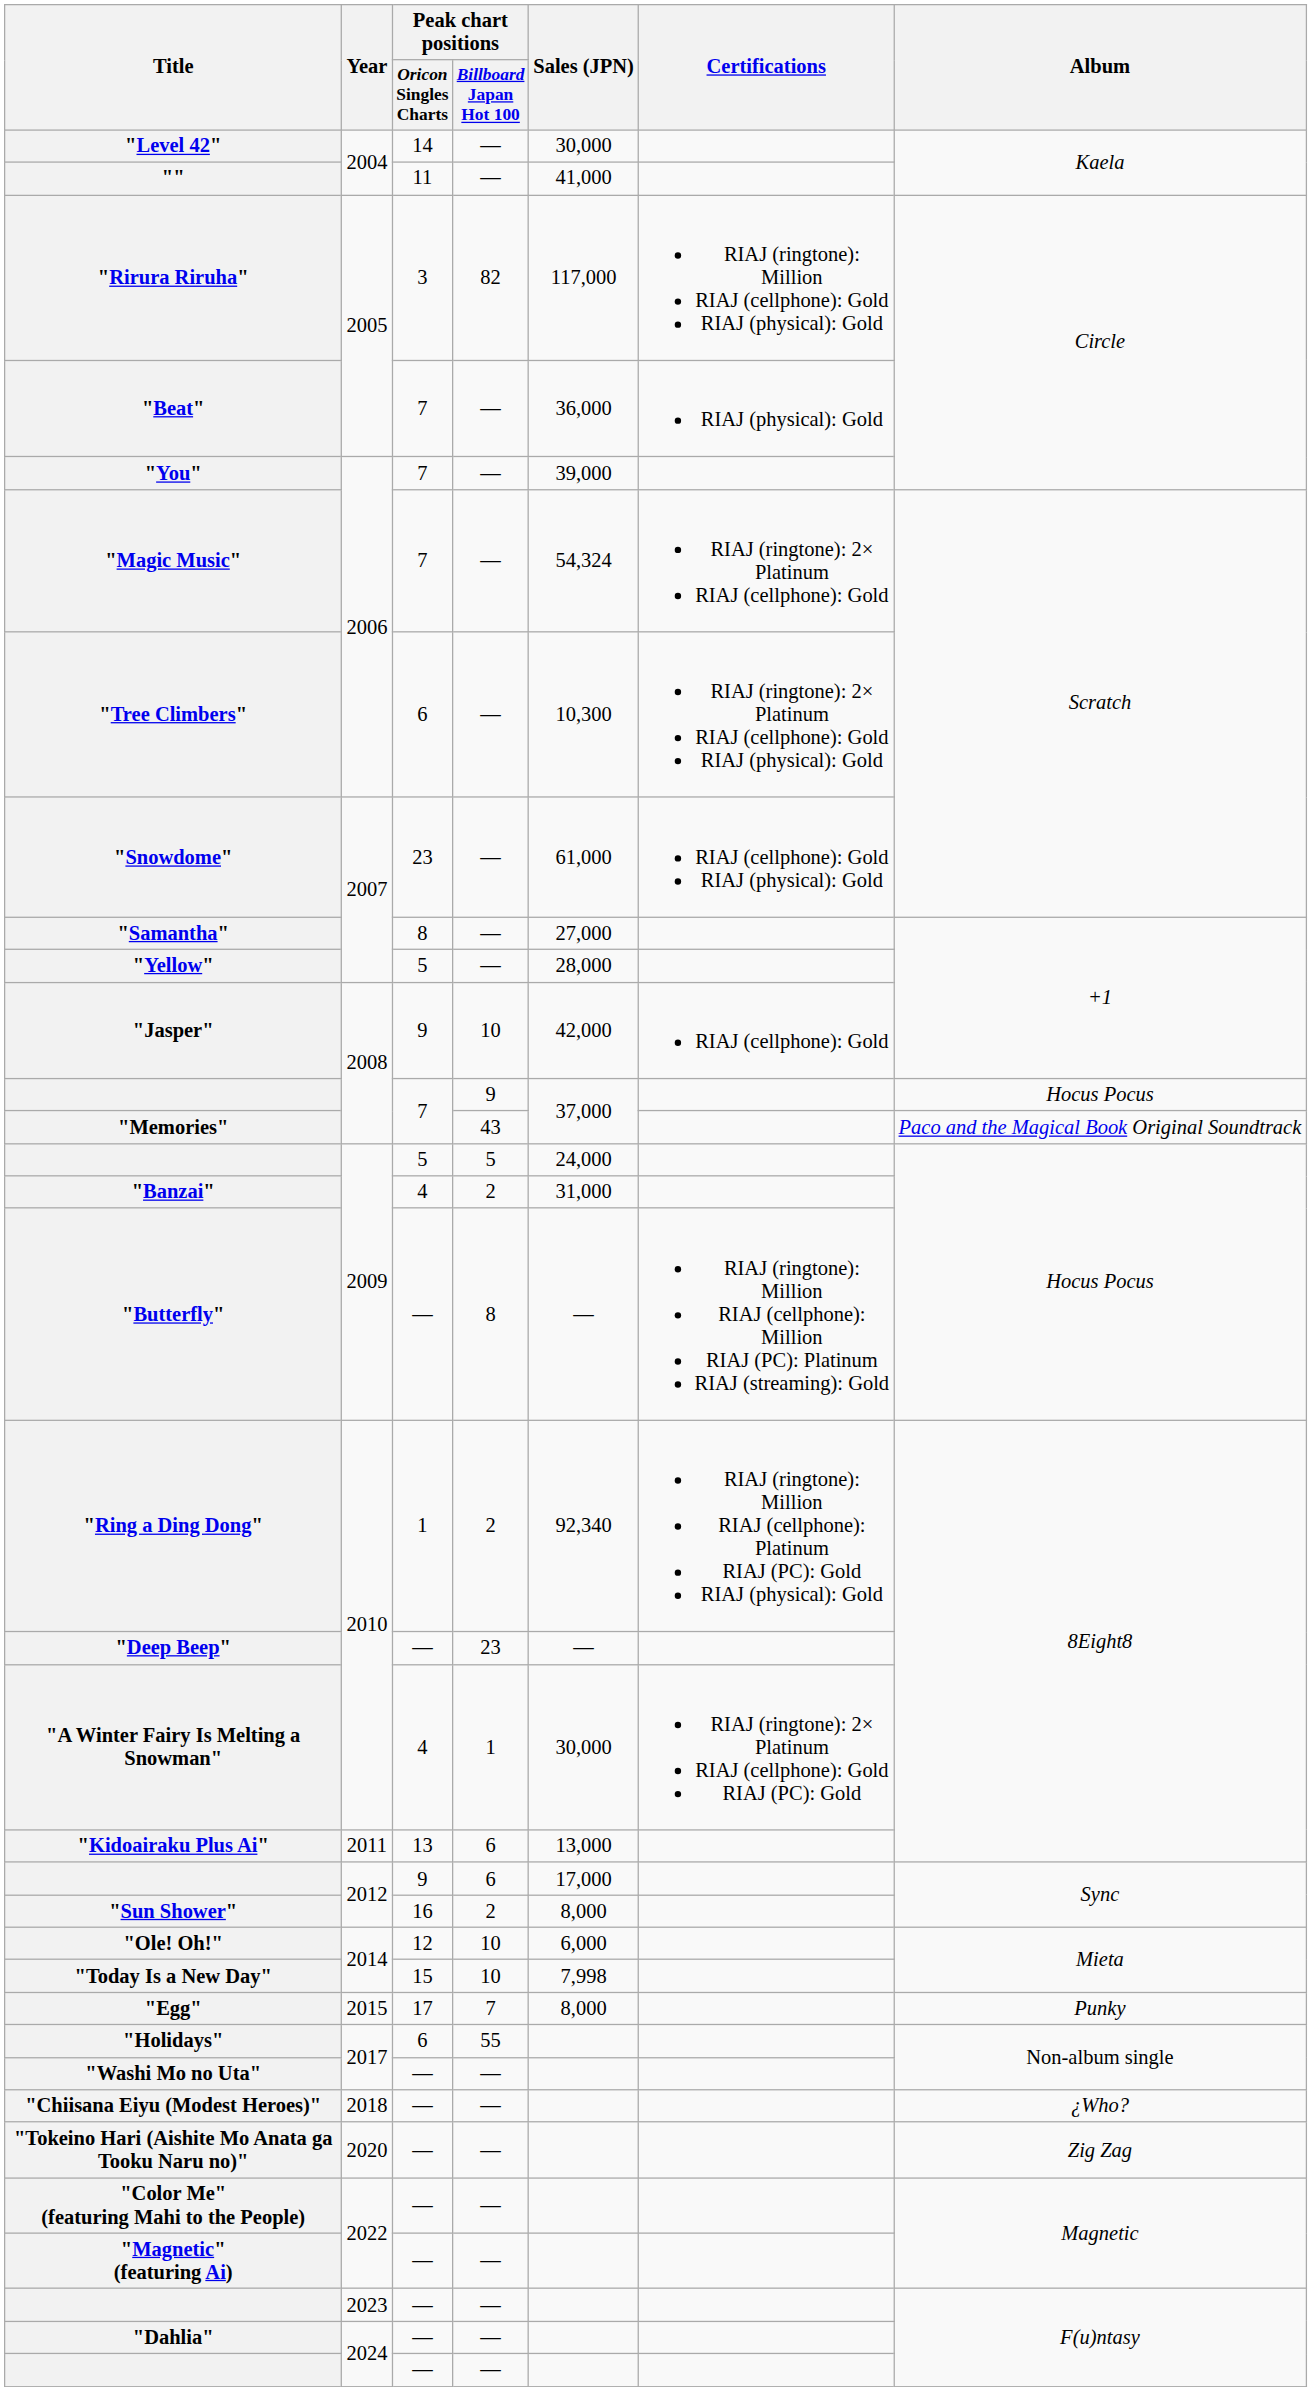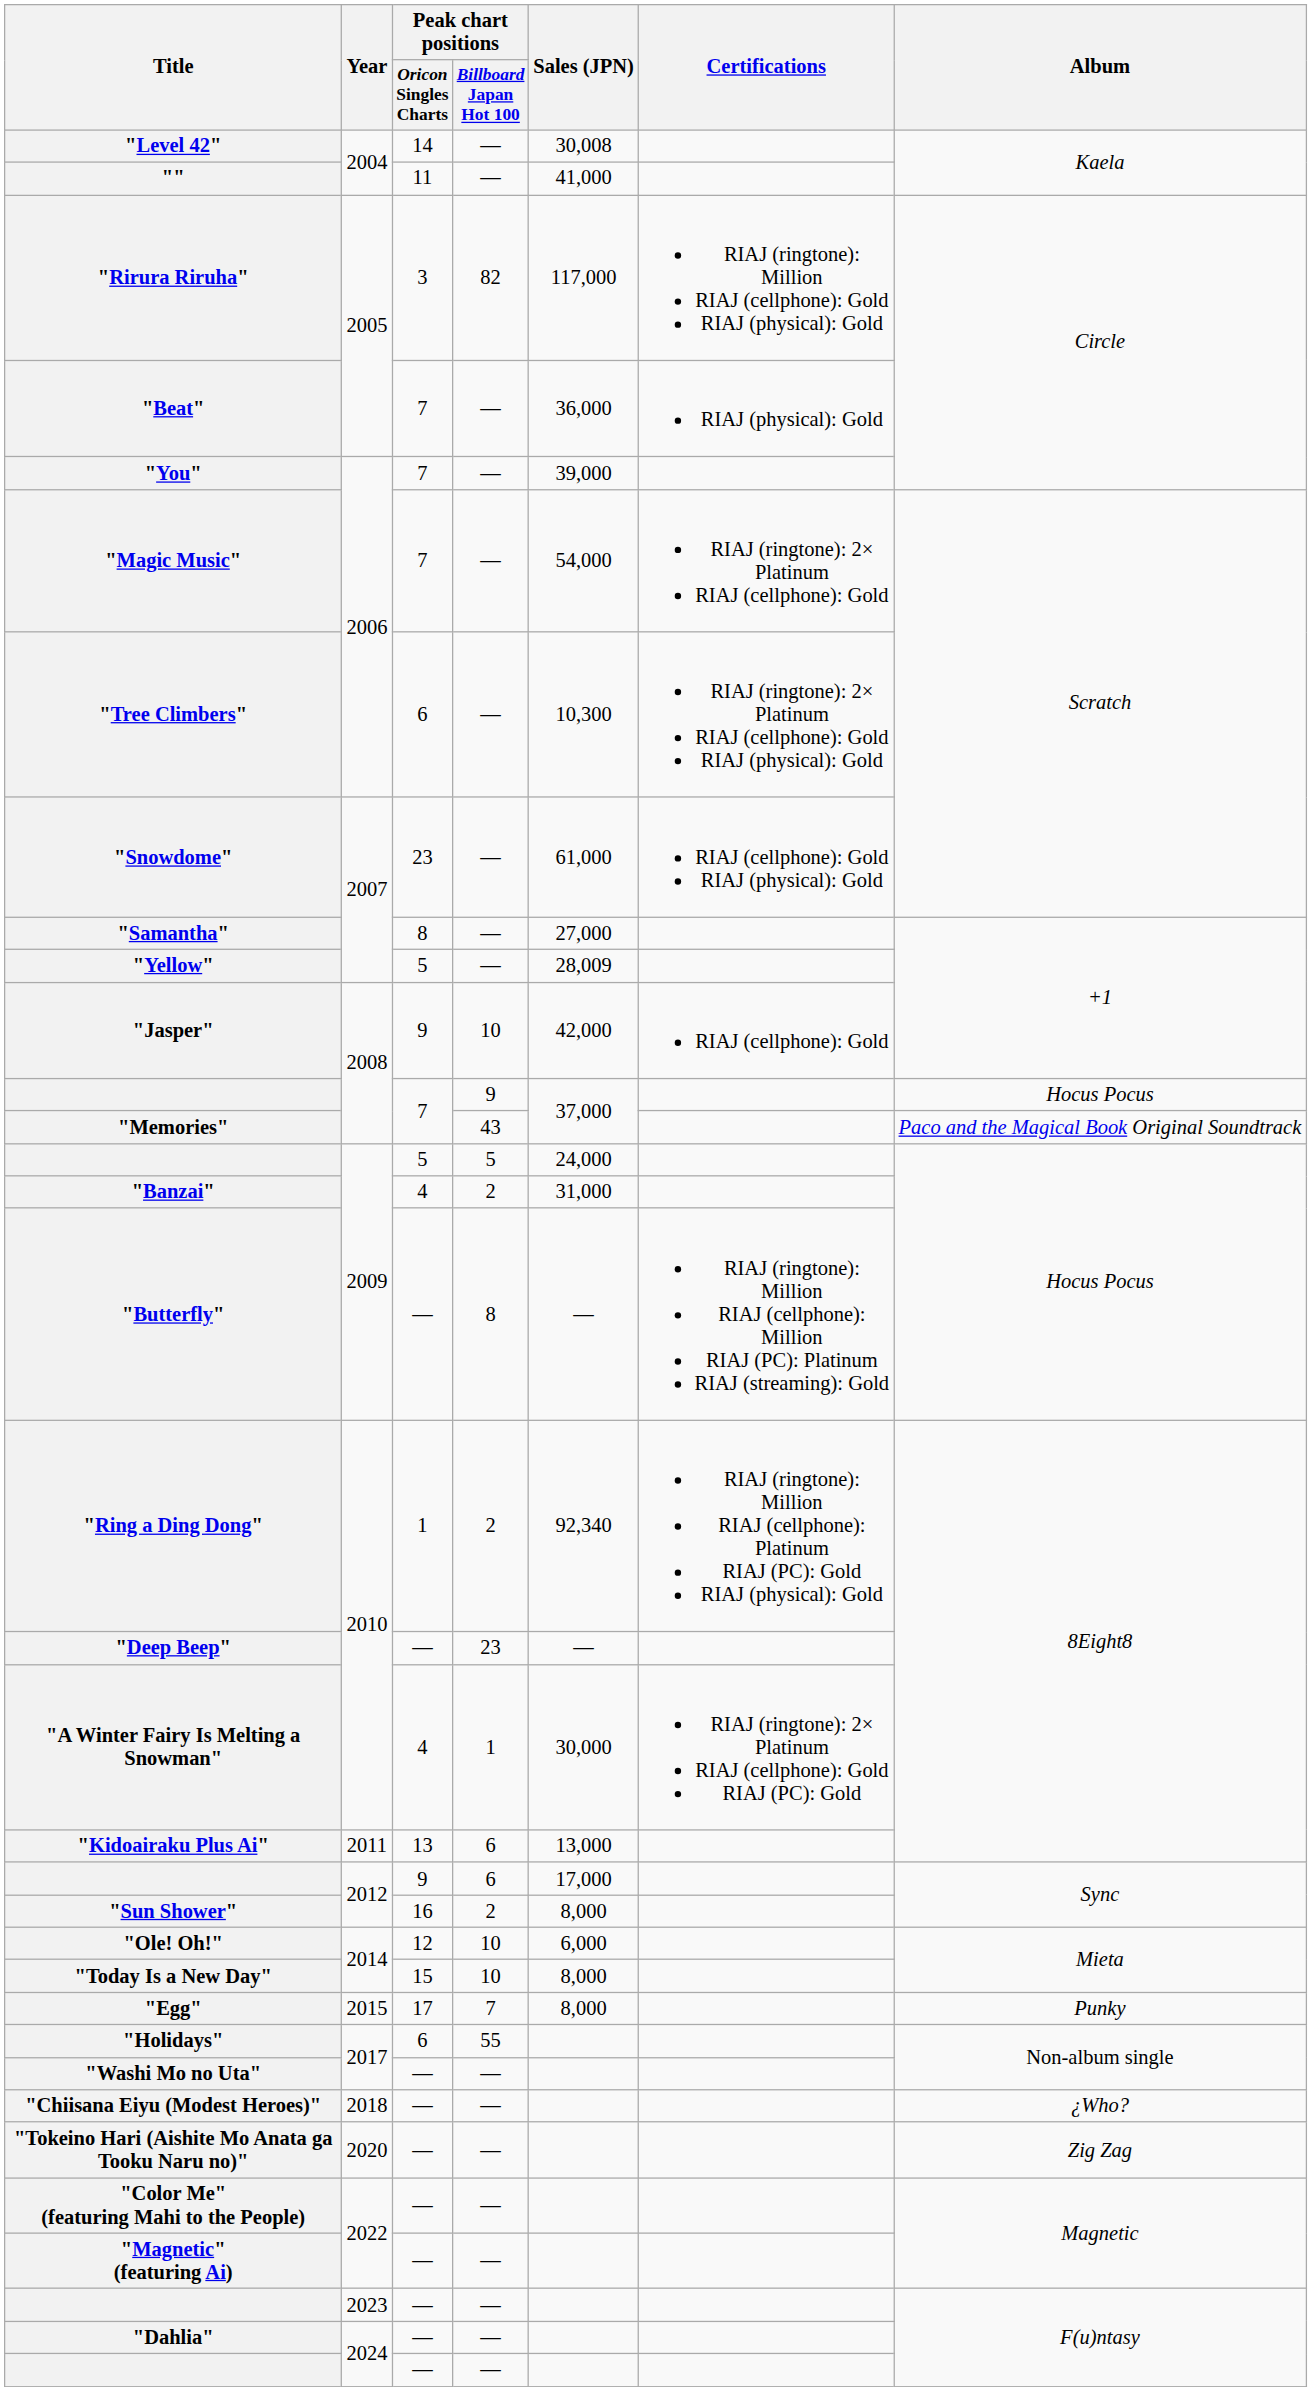 <table class="wikitable plainrowheaders" style="text-align:center;">
 <tr>
 <th scope="col" rowspan="2" style="width:16em;">Title</th>
 <th scope="col" rowspan="2">Year</th>
 <th scope="col" colspan="2">Peak chart positions</th>
 <th scope="col" rowspan="2">Sales (JPN)</th>
 <th scope="col" rowspan="2" style="width:12em;"><a href='#'>Certifications</a></th>
 <th scope="col" rowspan="2">Album</th>
 </tr>
 <tr>
 <th style="width:3em;font-size:85%"><em>Oricon</em> Singles Charts<br></th>
 <th style="width:3em;font-size:85%"><em><a href='#'>Billboard</a></em> <a href='#'>Japan Hot 100</a><br></th>
 </tr>
 <tr>
 <th scope="row">"<a href='#'>Level 42</a>"</th>
 <td rowspan="2">2004</td>
 <td>14</td>
 <td>—</td>
-<td>30,000</td>
+<td>30,008</td>
 <td></td>
 <td rowspan=2><em>Kaela</em></td>
 </tr>
 <tr>
 <th scope="row">"<a href='#'></a>"</th>
 <td>11</td>
 <td>—</td>
 <td>41,000</td>
 <td></td>
 </tr>
 <tr>
 <th scope="row">"<a href='#'>Rirura Riruha</a>"</th>
 <td rowspan="2">2005</td>
 <td>3</td>
 <td>82</td>
 <td>117,000</td>
 <td><br><ul><li>RIAJ <span>(ringtone)</span>: Million</li><li>RIAJ <span>(cellphone)</span>: Gold</li><li>RIAJ <span>(physical)</span>: Gold</li></ul></td>
 <td rowspan=3><em>Circle</em></td>
 </tr>
 <tr>
 <th scope="row">"<a href='#'>Beat</a>"</th>
 <td>7</td>
 <td>—</td>
 <td>36,000</td>
 <td><br><ul><li>RIAJ <span>(physical)</span>: Gold</li></ul></td>
 </tr>
 <tr>
 <th scope="row">"<a href='#'>You</a>"</th>
 <td rowspan="3">2006</td>
 <td>7</td>
 <td>—</td>
 <td>39,000</td>
 <td></td>
 </tr>
 <tr>
 <th scope="row">"<a href='#'>Magic Music</a>"</th>
 <td>7</td>
 <td>—</td>
-<td>54,324</td>
+<td>54,000</td>
 <td><br><ul><li>RIAJ <span>(ringtone)</span>: 2× Platinum</li><li>RIAJ <span>(cellphone)</span>: Gold</li></ul></td>
 <td rowspan=3><em>Scratch</em></td>
 </tr>
 <tr>
 <th scope="row">"<a href='#'>Tree Climbers</a>"</th>
 <td>6</td>
 <td>—</td>
 <td>10,300</td>
 <td><br><ul><li>RIAJ <span>(ringtone)</span>: 2× Platinum</li><li>RIAJ <span>(cellphone)</span>: Gold</li><li>RIAJ <span>(physical)</span>: Gold</li></ul></td>
 </tr>
 <tr>
 <th scope="row">"<a href='#'>Snowdome</a>"</th>
 <td rowspan="3">2007</td>
 <td>23</td>
 <td>—</td>
 <td>61,000</td>
 <td><br><ul><li>RIAJ <span>(cellphone)</span>: Gold</li><li>RIAJ <span>(physical)</span>: Gold</li></ul></td>
 </tr>
 <tr>
 <th scope="row">"<a href='#'>Samantha</a>"</th>
 <td>8</td>
 <td>—</td>
 <td>27,000</td>
 <td></td>
 <td rowspan=3><em>+1</em></td>
 </tr>
 <tr>
 <th scope="row">"<a href='#'>Yellow</a>"</th>
 <td>5</td>
 <td>—</td>
-<td>28,000</td>
+<td>28,009</td>
 <td></td>
 </tr>
 <tr>
 <th scope="row">"Jasper"</th>
 <td rowspan="3">2008</td>
 <td>9</td>
 <td>10</td>
 <td>42,000</td>
 <td><br><ul><li>RIAJ <span>(cellphone)</span>: Gold</li></ul></td>
 </tr>
 <tr>
 <th scope="row"></th>
 <td rowspan="2">7</td>
 <td>9</td>
 <td rowspan="2">37,000</td>
 <td></td>
 <td><em>Hocus Pocus</em></td>
 </tr>
 <tr>
 <th scope="row">"Memories"</th>
 <td>43</td>
 <td></td>
 <td><em><a href='#'>Paco and the Magical Book</a> Original Soundtrack</em></td>
 </tr>
 <tr>
 <th scope="row"></th>
 <td rowspan="3">2009</td>
 <td>5</td>
 <td>5</td>
 <td>24,000</td>
 <td></td>
 <td rowspan=3><em>Hocus Pocus</em></td>
 </tr>
 <tr>
 <th scope="row">"<a href='#'>Banzai</a>"</th>
 <td>4</td>
 <td>2</td>
 <td>31,000</td>
 <td></td>
 </tr>
 <tr>
 <th scope="row">"<a href='#'>Butterfly</a>"</th>
 <td>—</td>
 <td>8</td>
 <td>—</td>
 <td><br><ul><li>RIAJ <span>(ringtone)</span>: Million</li><li>RIAJ <span>(cellphone)</span>: Million</li><li>RIAJ <span>(PC)</span>: Platinum</li><li>RIAJ <span>(streaming)</span>: Gold</li></ul></td>
 </tr>
 <tr>
 <th scope="row">"<a href='#'>Ring a Ding Dong</a>"</th>
 <td rowspan="3">2010</td>
 <td>1</td>
 <td>2</td>
 <td>92,340</td>
 <td><br><ul><li>RIAJ <span>(ringtone)</span>: Million</li><li>RIAJ <span>(cellphone)</span>: Platinum</li><li>RIAJ <span>(PC)</span>: Gold</li><li>RIAJ <span>(physical)</span>: Gold</li></ul></td>
 <td rowspan=4><em>8Eight8</em></td>
 </tr>
 <tr>
 <th scope="row">"<a href='#'>Deep Beep</a>"</th>
 <td>—</td>
 <td>23</td>
 <td>—</td>
 <td></td>
 </tr>
 <tr>
 <th scope="row">"A Winter Fairy Is Melting a Snowman"</th>
 <td>4</td>
 <td>1</td>
 <td>30,000</td>
 <td><br><ul><li>RIAJ <span>(ringtone)</span>: 2× Platinum</li><li>RIAJ <span>(cellphone)</span>: Gold</li><li>RIAJ <span>(PC)</span>: Gold</li></ul></td>
 </tr>
 <tr>
 <th scope="row">"<a href='#'>Kidoairaku Plus Ai</a>"</th>
 <td>2011</td>
 <td>13</td>
 <td>6</td>
 <td>13,000</td>
 <td></td>
 </tr>
 <tr>
 <th scope="row"></th>
 <td rowspan="2">2012</td>
 <td>9</td>
 <td>6</td>
 <td>17,000</td>
 <td></td>
 <td rowspan=2><em>Sync</em></td>
 </tr>
 <tr>
 <th scope="row">"<a href='#'>Sun Shower</a>"</th>
 <td>16</td>
 <td>2</td>
 <td>8,000</td>
 <td></td>
 </tr>
 <tr>
 <th scope="row">"Ole! Oh!"</th>
 <td rowspan="2">2014</td>
 <td>12</td>
 <td>10</td>
 <td>6,000</td>
 <td></td>
 <td rowspan=2><em>Mieta</em></td>
 </tr>
 <tr>
 <th scope="row">"Today Is a New Day"</th>
 <td>15</td>
 <td>10</td>
-<td>7,998</td>
+<td>8,000</td>
 <td></td>
 </tr>
 <tr>
 <th scope="row">"Egg"</th>
 <td>2015</td>
 <td>17</td>
 <td>7</td>
 <td>8,000</td>
 <td></td>
 <td><em>Punky</em></td>
 </tr>
 <tr>
 <th scope="row">"Holidays"</th>
 <td rowspan="2">2017</td>
 <td>6</td>
 <td>55</td>
 <td></td>
 <td></td>
 <td rowspan="2">Non-album single</td>
 </tr>
 <tr>
 <th scope="row">"Washi Mo no Uta"</th>
 <td>—</td>
 <td>—</td>
 <td></td>
 <td></td>
 </tr>
 <tr>
 <th scope="row">"Chiisana Eiyu (Modest Heroes)"</th>
 <td>2018</td>
 <td>—</td>
 <td>—</td>
 <td></td>
 <td></td>
 <td><em>¿Who?</em></td>
 </tr>
 <tr>
 <th scope="row">"Tokeino Hari (Aishite Mo Anata ga Tooku Naru no)"</th>
 <td>2020</td>
 <td>—</td>
 <td>—</td>
 <td></td>
 <td></td>
 <td><em>Zig Zag</em></td>
 </tr>
 <tr>
 <th scope="row">"Color Me"<br><span>(featuring Mahi to the People)</span></th>
 <td rowspan="2">2022</td>
 <td>—</td>
 <td>—</td>
 <td></td>
 <td></td>
 <td rowspan="2"><em>Magnetic</em></td>
 </tr>
 <tr>
 <th scope="row">"<a href='#'>Magnetic</a>"<br><span>(featuring <a href='#'>Ai</a>)</span></th>
 <td>—</td>
 <td>—</td>
 <td></td>
 <td></td>
 </tr>
 <tr>
 <th scope="row"></th>
 <td>2023</td>
 <td>—</td>
 <td>—</td>
 <td></td>
 <td></td>
 <td rowspan="3"><em>F(u)ntasy</em></td>
 </tr>
 <tr>
 <th scope="row">"Dahlia"</th>
 <td rowspan="2">2024</td>
 <td>—</td>
 <td>—</td>
 <td></td>
 <td></td>
 </tr>
 <tr>
 <th scope="row"></th>
 <td>—</td>
 <td>—</td>
 <td></td>
 <td></td>
 </tr>
 </table>
